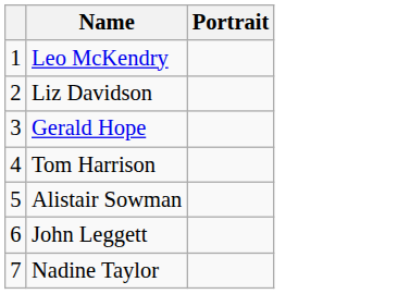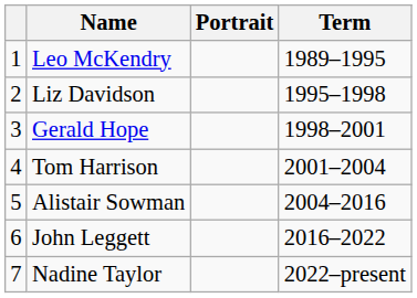 <table class="wikitable">
 <tr>
 <th></th>
 <th>Name</th>
 <th>Portrait</th>
+<th>Term</th>
 </tr>
 <tr>
 <td align="center">1</td>
 <td><a href='#'>Leo McKendry</a></td>
 <td></td>
+<td>1989–1995</td>
 </tr>
 <tr>
 <td align="center">2</td>
 <td>Liz Davidson</td>
 <td></td>
+<td>1995–1998</td>
 </tr>
 <tr>
 <td align="center">3</td>
 <td><a href='#'>Gerald Hope</a></td>
 <td></td>
+<td>1998–2001</td>
 </tr>
 <tr>
 <td align="center">4</td>
 <td>Tom Harrison</td>
 <td></td>
+<td>2001–2004</td>
 </tr>
 <tr>
 <td align="center">5</td>
 <td>Alistair Sowman</td>
 <td></td>
+<td>2004–2016</td>
 </tr>
 <tr>
 <td align="center">6</td>
 <td>John Leggett</td>
 <td></td>
+<td>2016–2022</td>
 </tr>
 <tr>
 <td align="center">7</td>
 <td>Nadine Taylor</td>
 <td></td>
+<td>2022–present</td>
 </tr>
 </table>
